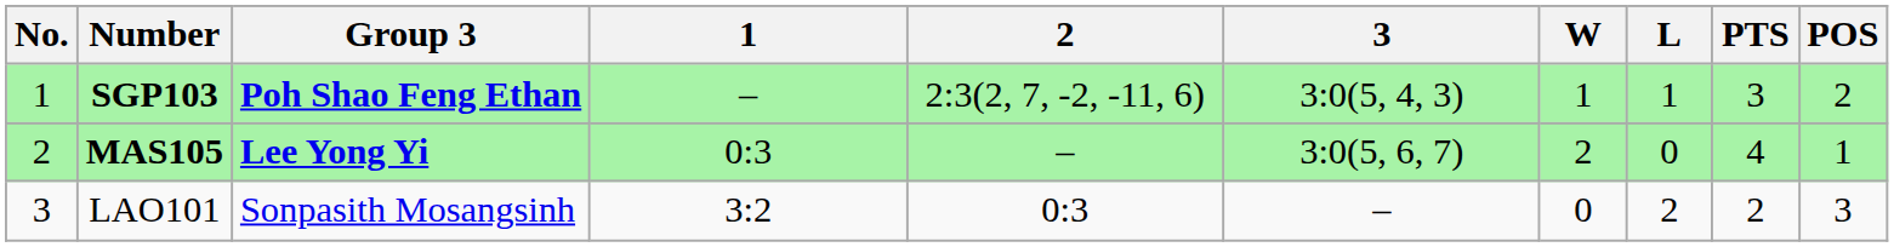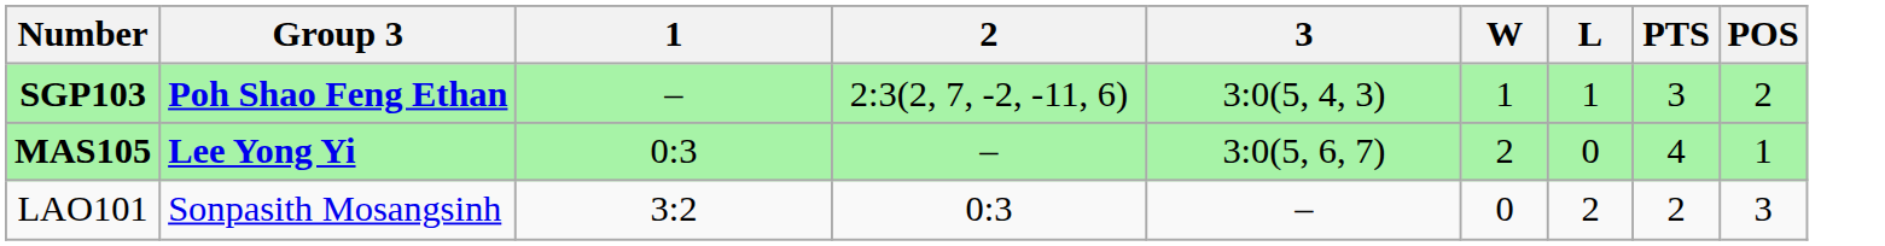 <table class=wikitable style="text-align:center;">
 <tr>
-<th>No.</th>
 <th>Number</th>
 <th>Group 3</th>
 <th width=130>1</th>
 <th width=130>2</th>
 <th width=130>3</th>
 <th width=30>W</th>
 <th width=30>L</th>
 <th width=30>PTS</th>
 <th width=30>POS</th>
 </tr>
 <tr bgcolor=#a7f3a7>
-<td>1</td>
 <td><strong>SGP103</strong></td>
 <td style="text-align:left;"> <strong><a href='#'>Poh Shao Feng Ethan</a></strong></td>
 <td>–</td>
 <td>2:3(2, 7, -2, -11, 6)</td>
 <td>3:0(5, 4, 3)</td>
 <td>1</td>
 <td>1</td>
 <td>3</td>
 <td>2</td>
 </tr>
 <tr bgcolor=#a7f3a7>
-<td>2</td>
 <td><strong>MAS105</strong></td>
 <td style="text-align:left;"> <strong><a href='#'>Lee Yong Yi</a></strong></td>
 <td>0:3</td>
 <td>–</td>
 <td>3:0(5, 6, 7)</td>
 <td>2</td>
 <td>0</td>
 <td>4</td>
 <td>1</td>
 </tr>
 <tr>
-<td>3</td>
 <td>LAO101</td>
 <td style="text-align:left;"> <a href='#'>Sonpasith Mosangsinh</a></td>
 <td>3:2</td>
 <td>0:3</td>
 <td>–</td>
 <td>0</td>
 <td>2</td>
 <td>2</td>
 <td>3</td>
 </tr>
 </table>
